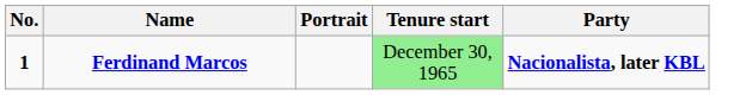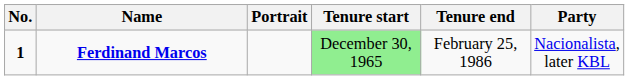 <table class="wikitable" style="text-align:center" |>
 <tr>
 <th>No.</th>
 <th width="200px">Name</th>
 <th>Portrait</th>
 <th width="100px">Tenure start</th>
+<th width="100px">Tenure end</th>
 <th><strong>Party</strong></th>
 </tr>
 <tr>
 <td><strong>1</strong></td>
 <td><strong><a href='#'>Ferdinand Marcos</a></strong><br></td>
 <td></td>
 <td style="background: lightgreen;">December 30, 1965</td>
-<td><strong><a href='#'>Nacionalista</a>, later <a href='#'>KBL</a></strong></td>
+<td>February 25, 1986</td>
+<td><a href='#'>Nacionalista</a>, later <a href='#'>KBL</a></td>
 </tr>
 </table>
